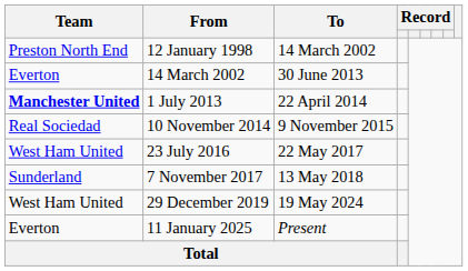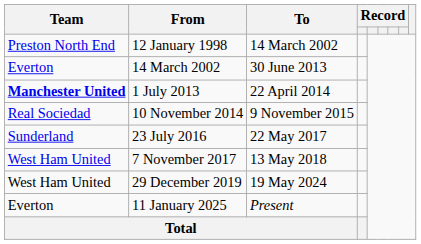 <table class="wikitable" style="text-align: center;">
 <tr>
 <th rowspan="2">Team</th>
 <th rowspan="2">From</th>
 <th rowspan="2">To</th>
 <th colspan="5">Record</th>
 <th rowspan="2"></th>
 </tr>
 <tr>
 <th></th>
 <th></th>
 <th></th>
 <th></th>
 <th></th>
 </tr>
 <tr>
 <td align="left"><a href='#'>Preston North End</a></td>
 <td align="left">12 January 1998</td>
 <td align="left">14 March 2002<br></td>
 <td></td>
 </tr>
 <tr>
 <td align="left"><a href='#'>Everton</a></td>
 <td align="left">14 March 2002</td>
 <td align="left">30 June 2013<br></td>
 <td></td>
 </tr>
 <tr>
 <td align="left"><strong><a href='#'>Manchester United</a></strong></td>
 <td align="left">1 July 2013</td>
 <td align="left">22 April 2014<br></td>
 <td></td>
 </tr>
 <tr>
 <td align="left"><a href='#'>Real Sociedad</a></td>
 <td align="left">10 November 2014</td>
 <td align="left">9 November 2015<br></td>
 <td></td>
 </tr>
 <tr>
-<td align="left"><a href='#'>West Ham United</a></td>
+<td align="left"><a href='#'>Sunderland</a></td>
 <td align="left">23 July 2016</td>
 <td align="left">22 May 2017<br></td>
 <td></td>
 </tr>
 <tr>
-<td align="left"><a href='#'>Sunderland</a></td>
+<td align="left"><a href='#'>West Ham United</a></td>
 <td align="left">7 November 2017</td>
 <td align="left">13 May 2018<br></td>
 <td></td>
 </tr>
 <tr>
 <td align="left">West Ham United</td>
 <td align="left">29 December 2019</td>
 <td align="left">19 May 2024<br></td>
 <td></td>
 </tr>
 <tr>
 <td align="left">Everton</td>
 <td align="left">11 January 2025</td>
 <td align="left"><em>Present</em><br></td>
 <td></td>
 </tr>
 <tr>
 <th colspan="3">Total<br></th>
 <th></th>
 </tr>
 </table>
